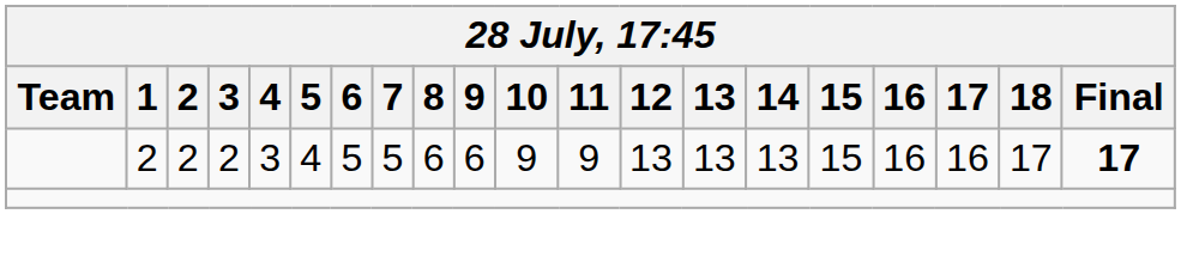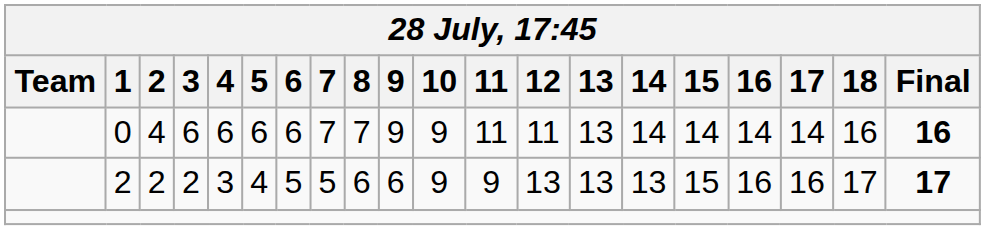 <table class=wikitable style="text-align:center; width: 55%">
 <tr>
 <th colspan=20><em>28 July, 17:45</em></th>
 </tr>
 <tr>
 <th>Team</th>
 <th>1</th>
 <th>2</th>
 <th>3</th>
 <th>4</th>
 <th>5</th>
 <th>6</th>
 <th>7</th>
 <th>8</th>
 <th>9</th>
 <th>10</th>
 <th>11</th>
 <th>12</th>
 <th>13</th>
 <th>14</th>
 <th>15</th>
 <th>16</th>
 <th>17</th>
 <th>18</th>
 <th>Final</th>
 </tr>
 <tr>
+<td align=left></td>
+<td>0</td>
+<td>4</td>
+<td>6</td>
+<td>6</td>
+<td>6</td>
+<td>6</td>
+<td>7</td>
+<td>7</td>
+<td>9</td>
+<td>9</td>
+<td>11</td>
+<td>11</td>
+<td>13</td>
+<td>14</td>
+<td>14</td>
+<td>14</td>
+<td>14</td>
+<td>16</td>
+<td><strong>16</strong></td>
+</tr>
+<tr>
 <td align=left><strong></strong></td>
 <td>2</td>
 <td>2</td>
 <td>2</td>
 <td>3</td>
 <td>4</td>
 <td>5</td>
 <td>5</td>
 <td>6</td>
 <td>6</td>
 <td>9</td>
 <td>9</td>
 <td>13</td>
 <td>13</td>
 <td>13</td>
 <td>15</td>
 <td>16</td>
 <td>16</td>
 <td>17</td>
 <td><strong>17</strong></td>
 </tr>
 <tr>
 <td colspan=20></td>
 </tr>
 </table>
